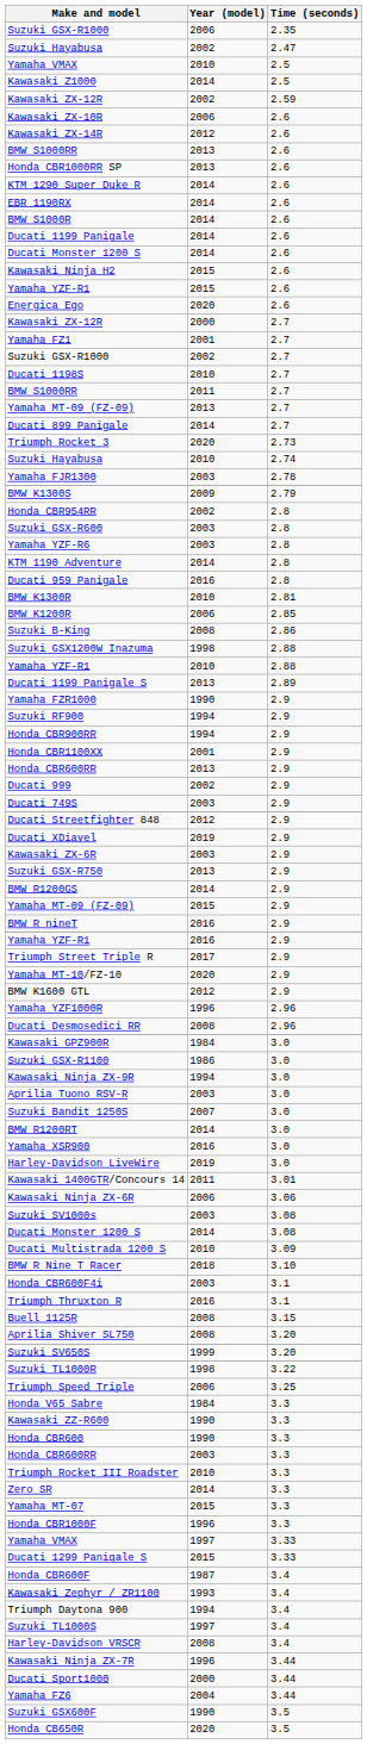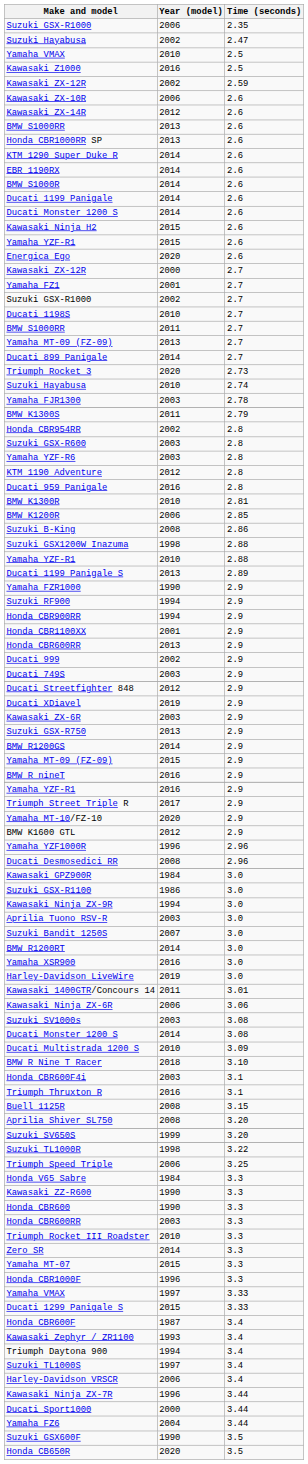 <table class="wikitable sortable">
 <tr>
 <th>Make and model</th>
 <th>Year (model)</th>
 <th>Time (seconds)</th>
 </tr>
 <tr>
 <td><a href='#'>Suzuki GSX-R1000</a></td>
 <td>2006</td>
 <td>2.35</td>
 </tr>
 <tr>
 <td><a href='#'>Suzuki Hayabusa</a></td>
 <td>2002</td>
 <td>2.47</td>
 </tr>
 <tr>
 <td><a href='#'>Yamaha VMAX</a></td>
 <td>2010</td>
 <td data-sort-value="2.50">2.5</td>
 </tr>
 <tr>
 <td><a href='#'>Kawasaki Z1000</a></td>
-<td>2014</td>
+<td>2016</td>
 <td data-sort-value="2.50">2.5</td>
 </tr>
 <tr>
 <td><a href='#'>Kawasaki ZX-12R</a></td>
 <td>2002</td>
 <td>2.59</td>
 </tr>
 <tr>
 <td><a href='#'>Kawasaki ZX-10R</a></td>
 <td>2006</td>
 <td data-sort-value="2.60">2.6</td>
 </tr>
 <tr>
 <td><a href='#'>Kawasaki ZX-14R</a></td>
 <td>2012</td>
 <td data-sort-value="2.60">2.6</td>
 </tr>
 <tr>
 <td><a href='#'>BMW S1000RR</a></td>
 <td>2013</td>
 <td data-sort-value="2.60">2.6</td>
 </tr>
 <tr>
 <td><a href='#'>Honda CBR1000RR</a> SP</td>
 <td>2013</td>
 <td data-sort-value="2.60">2.6</td>
 </tr>
 <tr>
 <td><a href='#'>KTM 1290 Super Duke R</a></td>
 <td>2014</td>
 <td data-sort-value="2.60">2.6</td>
 </tr>
 <tr>
 <td><a href='#'>EBR 1190RX</a></td>
 <td>2014</td>
 <td data-sort-value="2.60">2.6</td>
 </tr>
 <tr>
 <td><a href='#'>BMW S1000R</a></td>
 <td>2014</td>
 <td data-sort-value="2.60">2.6</td>
 </tr>
 <tr>
 <td><a href='#'>Ducati 1199 Panigale</a></td>
 <td>2014</td>
 <td data-sort-value="2.60">2.6</td>
 </tr>
 <tr>
 <td><a href='#'>Ducati Monster 1200 S</a></td>
 <td>2014</td>
 <td data-sort-value="2.60">2.6</td>
 </tr>
 <tr>
 <td><a href='#'>Kawasaki Ninja H2</a></td>
 <td>2015</td>
 <td data-sort-value="2.60">2.6</td>
 </tr>
 <tr>
 <td><a href='#'>Yamaha YZF-R1</a></td>
 <td>2015</td>
 <td data-sort-value="2.60">2.6</td>
 </tr>
 <tr>
 <td><a href='#'>Energica Ego</a></td>
 <td>2020</td>
 <td data-sort-value="2.60">2.6</td>
 </tr>
 <tr>
 <td><a href='#'>Kawasaki ZX-12R</a></td>
 <td>2000</td>
 <td data-sort-value=2.70>2.7</td>
 </tr>
 <tr>
 <td><a href='#'>Yamaha FZ1</a></td>
 <td>2001</td>
 <td data-sort-value="2.70">2.7</td>
 </tr>
 <tr>
 <td>Suzuki GSX-R1000</td>
 <td>2002</td>
 <td>2.7</td>
 </tr>
 <tr>
 <td><a href='#'>Ducati 1198S</a></td>
 <td>2010</td>
 <td data-sort-value=2.70>2.7</td>
 </tr>
 <tr>
 <td><a href='#'>BMW S1000RR</a></td>
 <td>2011</td>
 <td data-sort-value="2.70">2.7</td>
 </tr>
 <tr>
 <td><a href='#'>Yamaha MT-09 (FZ-09)</a></td>
 <td>2013</td>
 <td data-sort-value=2.70>2.7</td>
 </tr>
 <tr>
 <td><a href='#'>Ducati 899 Panigale</a></td>
 <td>2014</td>
 <td data-sort-value=2.70>2.7</td>
 </tr>
 <tr>
 <td><a href='#'>Triumph Rocket 3</a></td>
 <td>2020</td>
 <td>2.73</td>
 </tr>
 <tr>
 <td><a href='#'>Suzuki Hayabusa</a></td>
 <td>2010</td>
 <td>2.74</td>
 </tr>
 <tr>
 <td><a href='#'>Yamaha FJR1300</a></td>
 <td>2003</td>
 <td>2.78</td>
 </tr>
 <tr>
 </tr>
 <tr>
 <td><a href='#'>BMW K1300S</a></td>
-<td>2009</td>
+<td>2011</td>
 <td>2.79</td>
 </tr>
 <tr>
 <td><a href='#'>Honda CBR954RR</a></td>
 <td>2002</td>
 <td>2.8</td>
 </tr>
 <tr>
 <td><a href='#'>Suzuki GSX-R600</a></td>
 <td>2003</td>
 <td data-sort-value="2.80">2.8</td>
 </tr>
 <tr>
 <td><a href='#'>Yamaha YZF-R6</a></td>
 <td>2003</td>
 <td data-sort-value="2.80">2.8</td>
 </tr>
 <tr>
 <td><a href='#'>KTM 1190 Adventure</a></td>
-<td>2014</td>
+<td>2012</td>
 <td data-sort-value="2.80">2.8</td>
 </tr>
 <tr>
 <td><a href='#'>Ducati 959 Panigale</a></td>
 <td>2016</td>
 <td data-sort-value=2.80>2.8</td>
 </tr>
 <tr>
 <td><a href='#'>BMW K1300R</a></td>
 <td>2010</td>
 <td>2.81</td>
 </tr>
 <tr>
 <td><a href='#'>BMW K1200R</a></td>
 <td>2006</td>
 <td>2.85</td>
 </tr>
 <tr>
 <td><a href='#'>Suzuki B-King</a></td>
 <td>2008</td>
 <td>2.86</td>
 </tr>
 <tr>
 <td><a href='#'>Suzuki GSX1200W Inazuma</a></td>
 <td>1998</td>
 <td>2.88</td>
 </tr>
 <tr>
 <td><a href='#'>Yamaha YZF-R1</a></td>
 <td>2010</td>
 <td>2.88</td>
 </tr>
 <tr>
 <td><a href='#'>Ducati 1199 Panigale S</a></td>
 <td>2013</td>
 <td>2.89</td>
 </tr>
 <tr>
 <td><a href='#'>Yamaha FZR1000</a></td>
 <td>1990</td>
 <td data-sort-value="2.90">2.9</td>
 </tr>
 <tr>
 <td><a href='#'>Suzuki RF900</a></td>
 <td>1994</td>
 <td data-sort-value="2.90">2.9</td>
 </tr>
 <tr>
 <td><a href='#'>Honda CBR900RR</a></td>
 <td>1994</td>
 <td data-sort-value="2.90">2.9</td>
 </tr>
 <tr>
 <td><a href='#'>Honda CBR1100XX</a></td>
 <td>2001</td>
 <td>2.9</td>
 </tr>
 <tr>
 <td><a href='#'>Honda CBR600RR</a></td>
 <td>2013</td>
 <td data-sort-value="2.90">2.9</td>
 </tr>
 <tr>
 <td><a href='#'>Ducati 999</a></td>
 <td>2002</td>
 <td data-sort-value="2.90">2.9</td>
 </tr>
 <tr>
 <td><a href='#'>Ducati 749S</a></td>
 <td>2003</td>
 <td data-sort-value="2.90">2.9</td>
 </tr>
 <tr>
 </tr>
 <tr>
 <td><a href='#'>Ducati Streetfighter</a> 848</td>
 <td>2012</td>
 <td data-sort-value="2.90">2.9</td>
 </tr>
 <tr>
 <td><a href='#'>Ducati XDiavel</a></td>
 <td>2019</td>
 <td data-sort-value="2.90">2.9</td>
 </tr>
 <tr>
 <td><a href='#'>Kawasaki ZX-6R</a></td>
 <td>2003</td>
 <td data-sort-value="2.90">2.9</td>
 </tr>
 <tr>
 <td><a href='#'>Suzuki GSX-R750</a></td>
 <td>2013</td>
 <td data-sort-value="2.90">2.9</td>
 </tr>
 <tr>
 <td><a href='#'>BMW R1200GS</a></td>
 <td>2014</td>
 <td data-sort-value="2.90">2.9</td>
 </tr>
 <tr>
 <td><a href='#'>Yamaha MT-09 (FZ-09)</a></td>
 <td>2015</td>
 <td data-sort-value="2.90">2.9</td>
 </tr>
 <tr>
 <td><a href='#'>BMW R nineT</a></td>
 <td>2016</td>
 <td data-sort-value=2.90>2.9</td>
 </tr>
 <tr>
 </tr>
 <tr>
 <td><a href='#'>Yamaha YZF-R1</a></td>
 <td>2016</td>
 <td data-sort-value=2.90>2.9</td>
 </tr>
 <tr>
 <td><a href='#'>Triumph Street Triple</a> R</td>
 <td>2017</td>
 <td data-sort-value="2.9">2.9</td>
 </tr>
 <tr>
 <td><a href='#'>Yamaha MT-10</a>/FZ-10</td>
 <td>2020</td>
 <td data-sort-value=2.90>2.9</td>
 </tr>
 <tr>
 <td>BMW K1600 GTL</td>
 <td>2012</td>
 <td>2.9</td>
 </tr>
 <tr>
 <td><a href='#'>Yamaha YZF1000R</a></td>
 <td>1996</td>
 <td>2.96</td>
 </tr>
 <tr>
 <td><a href='#'>Ducati Desmosedici RR</a></td>
 <td>2008</td>
 <td>2.96</td>
 </tr>
 <tr>
 </tr>
 <tr>
 <td><a href='#'>Kawasaki GPZ900R</a></td>
 <td>1984</td>
 <td data-sort-value="3.00">3.0</td>
 </tr>
 <tr>
 <td><a href='#'>Suzuki GSX-R1100</a></td>
 <td>1986</td>
 <td data-sort-value="3.00">3.0</td>
 </tr>
 <tr>
 <td><a href='#'>Kawasaki Ninja ZX-9R</a></td>
 <td>1994</td>
 <td data-sort-value="3.00">3.0</td>
 </tr>
 <tr>
 <td><a href='#'>Aprilia Tuono RSV-R</a></td>
 <td>2003</td>
 <td data-sort-value="3.00">3.0</td>
 </tr>
 <tr>
 <td><a href='#'>Suzuki Bandit 1250S</a></td>
 <td>2007</td>
 <td data-sort-value="3.00">3.0</td>
 </tr>
 <tr>
 <td><a href='#'>BMW R1200RT</a></td>
 <td>2014</td>
 <td data-sort-value="3.00">3.0</td>
 </tr>
 <tr>
 <td><a href='#'>Yamaha XSR900</a></td>
 <td>2016</td>
 <td data-sort-value="3.00">3.0</td>
 </tr>
 <tr>
 <td><a href='#'>Harley-Davidson LiveWire</a></td>
 <td>2019</td>
 <td data-sort-value="3.00">3.0</td>
 </tr>
 <tr>
 <td><a href='#'>Kawasaki 1400GTR</a>/Concours 14</td>
 <td>2011</td>
 <td>3.01</td>
 </tr>
 <tr>
 <td><a href='#'>Kawasaki Ninja ZX-6R</a></td>
 <td>2006</td>
 <td>3.06</td>
 </tr>
 <tr>
 <td><a href='#'>Suzuki SV1000s</a></td>
 <td>2003</td>
 <td>3.08</td>
 </tr>
 <tr>
 <td><a href='#'>Ducati Monster 1200 S</a></td>
 <td>2014</td>
 <td>3.08</td>
 </tr>
 <tr>
 <td><a href='#'>Ducati Multistrada 1200 S</a></td>
 <td>2010</td>
 <td>3.09</td>
 </tr>
 <tr>
 <td><a href='#'>BMW R Nine T Racer</a></td>
 <td>2018</td>
 <td>3.10</td>
 </tr>
 <tr>
 <td><a href='#'>Honda CBR600F4i</a></td>
 <td>2003</td>
 <td data-sort-value=3.10>3.1</td>
 </tr>
 <tr>
 <td><a href='#'>Triumph Thruxton R</a></td>
 <td>2016</td>
 <td data-sort-value=3.10>3.1</td>
 </tr>
 <tr>
 <td><a href='#'>Buell 1125R</a></td>
 <td>2008</td>
 <td>3.15</td>
 </tr>
 <tr>
 <td><a href='#'>Aprilia Shiver SL750</a></td>
 <td>2008</td>
 <td>3.20</td>
 </tr>
 <tr>
 </tr>
 <tr>
 <td><a href='#'>Suzuki SV650S</a></td>
 <td>1999</td>
 <td>3.20</td>
 </tr>
 <tr>
 </tr>
 <tr>
 <td><a href='#'>Suzuki TL1000R</a></td>
 <td>1998</td>
 <td>3.22</td>
 </tr>
 <tr>
 <td><a href='#'>Triumph Speed Triple</a></td>
 <td>2006</td>
 <td>3.25</td>
 </tr>
 <tr>
 <td><a href='#'>Honda V65 Sabre</a></td>
 <td>1984</td>
 <td data-sort-value="3.30">3.3</td>
 </tr>
 <tr>
 <td><a href='#'>Kawasaki ZZ-R600</a></td>
 <td>1990</td>
 <td data-sort-value="3.30">3.3</td>
 </tr>
 <tr>
 <td><a href='#'>Honda CBR600</a></td>
 <td>1990</td>
 <td data-sort-value="3.30">3.3</td>
 </tr>
 <tr>
 <td><a href='#'>Honda CBR600RR</a></td>
 <td>2003</td>
 <td data-sort-value="3.30">3.3</td>
 </tr>
 <tr>
 <td><a href='#'>Triumph Rocket III Roadster</a></td>
 <td>2010</td>
 <td data-sort-value="3.30">3.3</td>
 </tr>
 <tr>
 <td><a href='#'>Zero SR</a></td>
 <td>2014</td>
 <td data-sort-value="3.30">3.3</td>
 </tr>
 <tr>
 <td><a href='#'>Yamaha MT-07</a></td>
 <td>2015</td>
 <td data-sort-value=3.30>3.3</td>
 </tr>
 <tr>
 <td><a href='#'>Honda CBR1000F</a></td>
 <td>1996</td>
 <td data-sort-value=3.30>3.3</td>
 </tr>
 <tr>
 <td><a href='#'>Yamaha VMAX</a></td>
 <td>1997</td>
 <td>3.33</td>
 </tr>
 <tr>
 <td><a href='#'>Ducati 1299 Panigale S</a></td>
 <td>2015</td>
 <td>3.33</td>
 </tr>
 <tr>
 <td><a href='#'>Honda CBR600F</a></td>
 <td>1987</td>
 <td data-sort-value=3.40>3.4</td>
 </tr>
 <tr>
 <td><a href='#'>Kawasaki Zephyr / ZR1100</a></td>
 <td>1993</td>
 <td data-sort-value=3.40>3.4</td>
 </tr>
 <tr>
 <td>Triumph Daytona 900</td>
 <td>1994</td>
 <td data-sort-value=3.40>3.4</td>
 </tr>
 <tr>
 <td><a href='#'>Suzuki TL1000S</a></td>
 <td>1997</td>
 <td data-sort-value=3.40>3.4</td>
 </tr>
 <tr>
 <td><a href='#'>Harley-Davidson VRSCR</a></td>
-<td>2008</td>
+<td>2006</td>
 <td data-sort-value=3.40>3.4</td>
 </tr>
 <tr>
 <td><a href='#'>Kawasaki Ninja ZX-7R</a></td>
 <td>1996</td>
 <td>3.44</td>
 </tr>
 <tr>
 <td><a href='#'>Ducati Sport1000</a></td>
 <td>2000</td>
 <td>3.44</td>
 </tr>
 <tr>
 <td><a href='#'>Yamaha FZ6</a></td>
 <td>2004</td>
 <td>3.44</td>
 </tr>
 <tr>
 <td><a href='#'>Suzuki GSX600F</a></td>
 <td>1990</td>
 <td data-sort-value="3.50">3.5</td>
 </tr>
 <tr>
 <td><a href='#'>Honda CB650R</a></td>
 <td>2020</td>
 <td data-sort-value=3.50>3.5</td>
 </tr>
 </table>
